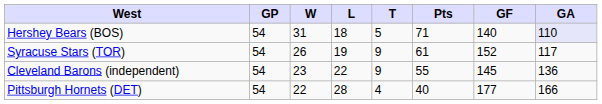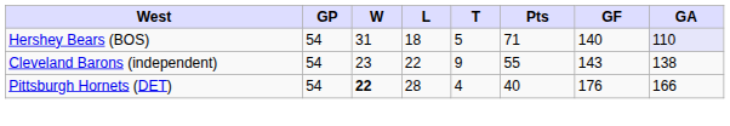 <table class="wikitable">
 <tr>
 <th style="background:#ddf; width:30%;">West</th>
 <th style="background:#ddf; width:5%;">GP</th>
 <th style="background:#ddf; width:5%;">W</th>
 <th style="background:#ddf; width:5%;">L</th>
 <th style="background:#ddf; width:5%;">T</th>
 <th style="background:#ddf; width:7.5%;">Pts</th>
 <th style="background:#ddf; width:7.5%;">GF</th>
 <th style="background:#ddf; width:7.5%;">GA</th>
 </tr>
 <tr>
 <td><a href='#'>Hershey Bears</a> (BOS)</td>
 <td>54</td>
 <td>31</td>
 <td>18</td>
 <td>5</td>
 <td>71</td>
 <td>140</td>
 <td style="background: lavender;">110</td>
 </tr>
 <tr>
-<td><a href='#'>Syracuse Stars</a> (<a href='#'>TOR</a>)</td>
-<td>54</td>
-<td>26</td>
-<td>19</td>
-<td>9</td>
-<td>61</td>
-<td>152</td>
-<td>117</td>
-</tr>
-<tr>
 <td><a href='#'>Cleveland Barons</a> (independent)</td>
 <td>54</td>
 <td>23</td>
 <td>22</td>
 <td>9</td>
 <td>55</td>
-<td>145</td>
-<td>136</td>
+<td>143</td>
+<td>138</td>
 </tr>
 <tr>
 <td><a href='#'>Pittsburgh Hornets</a> (<a href='#'>DET</a>)</td>
 <td>54</td>
-<td>22</td>
+<td><strong>22</strong></td>
 <td>28</td>
 <td>4</td>
 <td>40</td>
-<td>177</td>
+<td>176</td>
 <td>166</td>
 </tr>
 </table>
